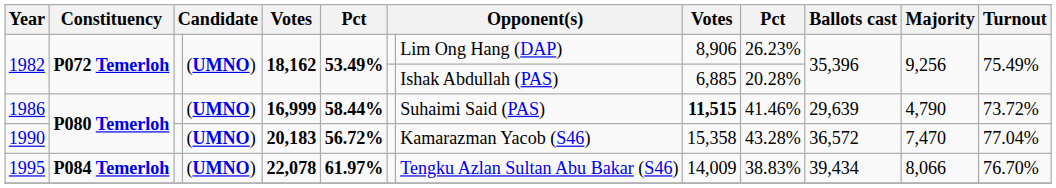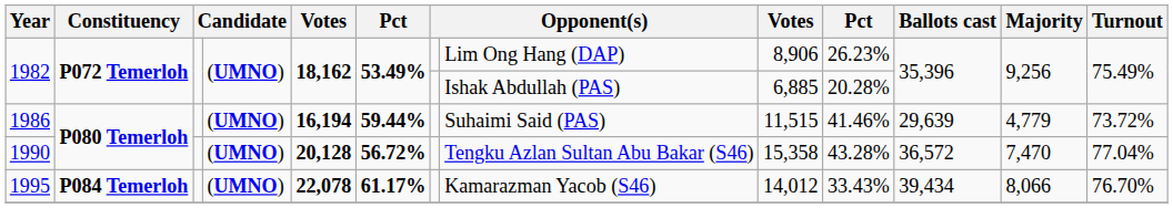 <table class="wikitable" style="margin:0.5em ; font-size:95%">
 <tr>
 <th>Year</th>
 <th>Constituency</th>
 <th colspan=2>Candidate</th>
 <th>Votes</th>
 <th>Pct</th>
 <th colspan=2>Opponent(s)</th>
 <th>Votes</th>
 <th>Pct</th>
 <th>Ballots cast</th>
 <th>Majority</th>
 <th>Turnout</th>
 </tr>
 <tr>
 <td rowspan=2><a href='#'>1982</a></td>
 <td rowspan=2><strong>P072 <a href='#'>Temerloh</a></strong></td>
 <td rowspan=2 ></td>
 <td rowspan=2> (<a href='#'><strong>UMNO</strong></a>)</td>
 <td rowspan=2 align=right><strong>18,162</strong></td>
 <td rowspan=2><strong>53.49%</strong></td>
 <td></td>
 <td>Lim Ong Hang (<a href='#'>DAP</a>)</td>
 <td align=right>8,906</td>
 <td>26.23%</td>
 <td rowspan=2>35,396</td>
 <td rowspan=2>9,256</td>
 <td rowspan=2>75.49%</td>
 </tr>
 <tr>
 <td></td>
 <td>Ishak Abdullah (<a href='#'>PAS</a>)</td>
 <td align=right>6,885</td>
 <td>20.28%</td>
 </tr>
 <tr>
 <td><a href='#'>1986</a></td>
 <td rowspan=2><strong>P080 <a href='#'>Temerloh</a></strong></td>
 <td></td>
 <td> (<a href='#'><strong>UMNO</strong></a>)</td>
-<td align=right><strong>16,999</strong></td>
-<td><strong>58.44%</strong></td>
+<td align=right><strong>16,194</strong></td>
+<td><strong>59.44%</strong></td>
 <td></td>
 <td>Suhaimi Said (<a href='#'>PAS</a>)</td>
-<td align=right><strong>11,515</strong></td>
+<td align=right>11,515</td>
 <td>41.46%</td>
 <td>29,639</td>
-<td>4,790</td>
+<td>4,779</td>
 <td>73.72%</td>
 </tr>
 <tr>
 <td><a href='#'>1990</a></td>
 <td></td>
 <td> (<a href='#'><strong>UMNO</strong></a>)</td>
-<td align=right><strong>20,183</strong></td>
+<td align=right><strong>20,128</strong></td>
 <td><strong>56.72%</strong></td>
 <td></td>
-<td>Kamarazman Yacob (<a href='#'>S46</a>)</td>
+<td><a href='#'>Tengku Azlan Sultan Abu Bakar</a> (<a href='#'>S46</a>)</td>
 <td align=right>15,358</td>
 <td>43.28%</td>
 <td>36,572</td>
 <td>7,470</td>
 <td>77.04%</td>
 </tr>
 <tr>
 <td><a href='#'>1995</a></td>
 <td><strong>P084 <a href='#'>Temerloh</a></strong></td>
 <td></td>
 <td> (<a href='#'><strong>UMNO</strong></a>)</td>
 <td align=right><strong>22,078</strong></td>
-<td><strong>61.97%</strong></td>
+<td><strong>61.17%</strong></td>
 <td></td>
-<td><a href='#'>Tengku Azlan Sultan Abu Bakar</a> (<a href='#'>S46</a>)</td>
-<td align=right>14,009</td>
-<td>38.83%</td>
+<td>Kamarazman Yacob (<a href='#'>S46</a>)</td>
+<td align=right>14,012</td>
+<td>33.43%</td>
 <td>39,434</td>
 <td>8,066</td>
 <td>76.70%</td>
 </tr>
 <tr>
 </tr>
 </table>
